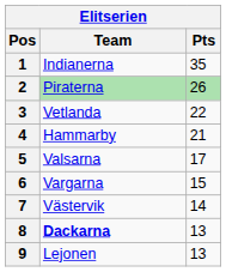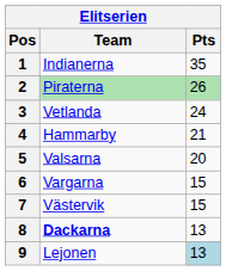 <table class="wikitable">
 <tr>
 <th colspan="3"><a href='#'>Elitserien</a></th>
 </tr>
 <tr>
 <th width=20>Pos</th>
 <th width=150>Team</th>
 <th width=30>Pts</th>
 </tr>
 <tr>
 <th>1</th>
 <td><a href='#'>Indianerna</a></td>
 <td>35</td>
 </tr>
 <tr style="background:#ACE1AF;">
 <th>2</th>
 <td><a href='#'>Piraterna</a></td>
 <td>26</td>
 </tr>
 <tr>
 <th>3</th>
 <td><a href='#'>Vetlanda</a></td>
-<td>22</td>
+<td>24</td>
 </tr>
 <tr>
 <th>4</th>
 <td><a href='#'>Hammarby</a></td>
 <td>21</td>
 </tr>
 <tr>
 <th>5</th>
 <td><a href='#'>Valsarna</a></td>
-<td>17</td>
+<td>20</td>
 </tr>
 <tr>
 <th>6</th>
 <td><a href='#'>Vargarna</a></td>
 <td>15</td>
 </tr>
 <tr>
 <th>7</th>
 <td><a href='#'>Västervik</a></td>
-<td>14</td>
+<td>15</td>
 </tr>
 <tr>
 <th>8</th>
 <td><strong><a href='#'>Dackarna</a></strong></td>
 <td>13</td>
 </tr>
 <tr>
 <th>9</th>
 <td><a href='#'>Lejonen</a></td>
-<td>13</td>
+<td style="background: lightblue;">13</td>
 </tr>
 </table>
